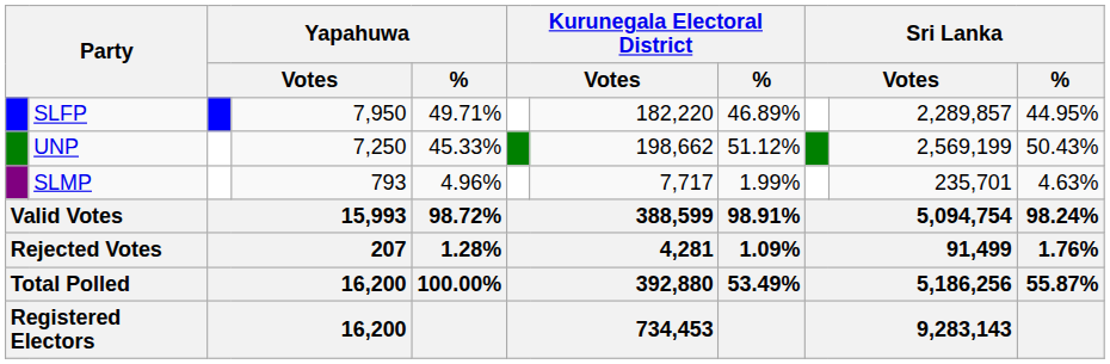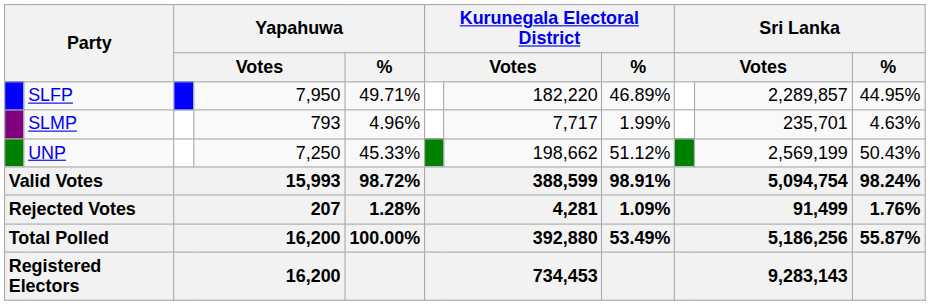 <table class="wikitable">
 <tr>
 <th colspan="2" width="144px"rowspan="2">Party</th>
 <th colspan="3" width="216px">Yapahuwa</th>
 <th colspan="3" width="216px"><a href='#'>Kurunegala Electoral District</a></th>
 <th colspan="3" width="216px">Sri Lanka</th>
 </tr>
 <tr>
 <th colspan="2" width="144px">Votes</th>
 <th>%</th>
 <th colspan="2" width="144px">Votes</th>
 <th>%</th>
 <th colspan="2" width="144px">Votes</th>
 <th>%</th>
 </tr>
 <tr>
 <td style="background-color:blue;" width="10px"></td>
 <td style="text-align:left;"><a href='#'>SLFP</a></td>
 <td style="background-color:blue;" width="10px"></td>
 <td style="text-align:right;">7,950</td>
 <td style="text-align:right;">49.71%</td>
 <td style="background-color:white;" width="10px"></td>
 <td style="text-align:right;">182,220</td>
 <td style="text-align:right;">46.89%</td>
 <td style="background-color:white;" width="10px"></td>
 <td style="text-align:right;">2,289,857</td>
 <td style="text-align:right;">44.95%</td>
 </tr>
 <tr>
+<td style="background-color:purple;" width="10px"></td>
+<td style="text-align:left;"><a href='#'>SLMP</a></td>
+<td style="background-color:white;" width="10px"></td>
+<td style="text-align:right;">793</td>
+<td style="text-align:right;">4.96%</td>
+<td style="background-color:white;" width="10px"></td>
+<td style="text-align:right;">7,717</td>
+<td style="text-align:right;">1.99%</td>
+<td style="background-color:white;" width="10px"></td>
+<td style="text-align:right;">235,701</td>
+<td style="text-align:right;">4.63%</td>
+</tr>
+<tr>
 <td style="background-color:green;" width="10px"></td>
 <td style="text-align:left;"><a href='#'>UNP</a></td>
 <td style="background-color:white;" width="10px"></td>
 <td style="text-align:right;">7,250</td>
 <td style="text-align:right;">45.33%</td>
 <td style="background-color:green;" width="10px"></td>
 <td style="text-align:right;">198,662</td>
 <td style="text-align:right;">51.12%</td>
 <td style="background-color:green;" width="10px"></td>
 <td style="text-align:right;">2,569,199</td>
 <td style="text-align:right;">50.43%</td>
-</tr>
-<tr>
-<td style="background-color:purple;" width="10px"></td>
-<td style="text-align:left;"><a href='#'>SLMP</a></td>
-<td style="background-color:white;" width="10px"></td>
-<td style="text-align:right;">793</td>
-<td style="text-align:right;">4.96%</td>
-<td style="background-color:white;" width="10px"></td>
-<td style="text-align:right;">7,717</td>
-<td style="text-align:right;">1.99%</td>
-<td style="background-color:white;" width="10px"></td>
-<td style="text-align:right;">235,701</td>
-<td style="text-align:right;">4.63%</td>
 </tr>
 <tr>
 <th colspan="2" width="144px"style="text-align:left;">Valid Votes</th>
 <th style="text-align:right;"colspan="2" width="144px">15,993</th>
 <th style="text-align:right;">98.72%</th>
 <th style="text-align:right;"colspan="2" width="144px">388,599</th>
 <th style="text-align:right;">98.91%</th>
 <th style="text-align:right;"colspan="2" width="144px">5,094,754</th>
 <th style="text-align:right;">98.24%</th>
 </tr>
 <tr>
 <th colspan="2" width="144px"style="text-align:left;">Rejected Votes</th>
 <th style="text-align:right;"colspan="2" width="144px">207</th>
 <th style="text-align:right;">1.28%</th>
 <th style="text-align:right;"colspan="2" width="144px">4,281</th>
 <th style="text-align:right;">1.09%</th>
 <th style="text-align:right;"colspan="2" width="144px">91,499</th>
 <th style="text-align:right;">1.76%</th>
 </tr>
 <tr>
 <th colspan="2" width="144px"style="text-align:left;">Total Polled</th>
 <th style="text-align:right;"colspan="2" width="144px">16,200</th>
 <th style="text-align:right;">100.00%</th>
 <th style="text-align:right;"colspan="2" width="144px">392,880</th>
 <th style="text-align:right;">53.49%</th>
 <th style="text-align:right;"colspan="2" width="144px">5,186,256</th>
 <th style="text-align:right;">55.87%</th>
 </tr>
 <tr>
 <th colspan="2" width="144px"style="text-align:left;">Registered Electors</th>
 <th style="text-align:right;"colspan="2" width="144px">16,200</th>
 <th></th>
 <th style="text-align:right;"colspan="2" width="144px">734,453</th>
 <th></th>
 <th style="text-align:right;"colspan="2" width="144px">9,283,143</th>
 <th></th>
 </tr>
 </table>
